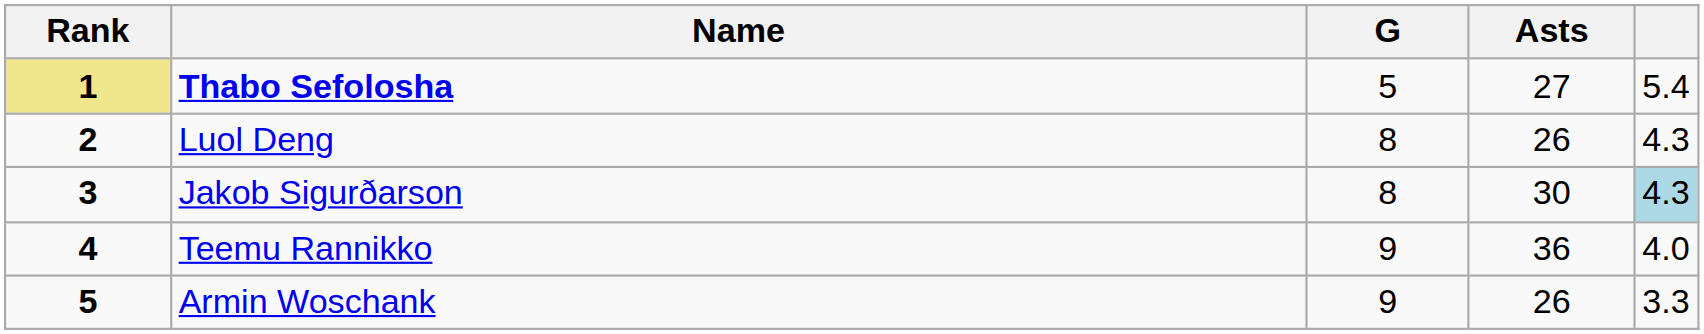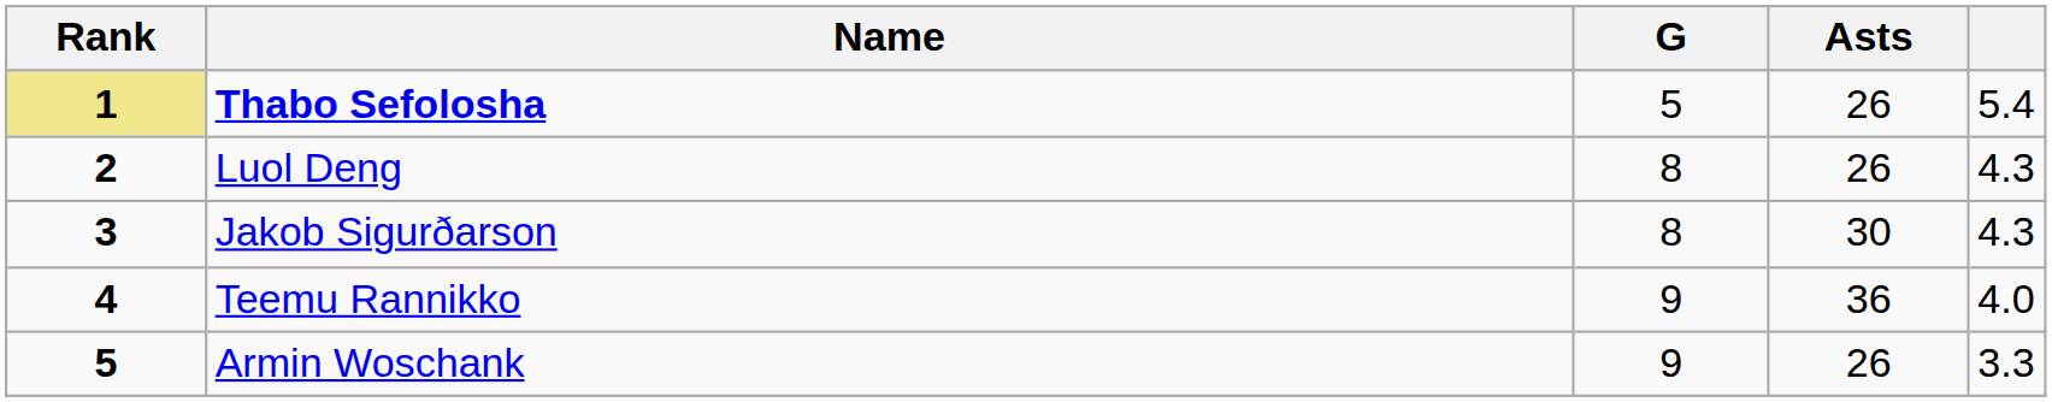 <table class="wikitable" style="width:90%;">
 <tr>
 <th style="width:10%;">Rank</th>
 <th style="width:70%;">Name</th>
 <th style="width:10%;">G</th>
 <th style="width:10%;">Asts</th>
 <th style="width:10%;"></th>
 </tr>
 <tr align=center>
 <td style="background: khaki;"><strong>1</strong></td>
 <td align=left><strong> <a href='#'>Thabo Sefolosha</a></strong></td>
 <td>5</td>
-<td>27</td>
+<td>26</td>
 <td>5.4</td>
 </tr>
 <tr align=center>
 <td><strong>2</strong></td>
 <td align=left> <a href='#'>Luol Deng</a></td>
 <td>8</td>
 <td>26</td>
 <td>4.3</td>
 </tr>
 <tr align=center>
 <td><strong>3</strong></td>
 <td align=left> <a href='#'>Jakob Sigurðarson</a></td>
 <td>8</td>
 <td>30</td>
-<td style="background: lightblue;">4.3</td>
+<td>4.3</td>
 </tr>
 <tr align=center>
 <td><strong>4</strong></td>
 <td align=left> <a href='#'>Teemu Rannikko</a></td>
 <td>9</td>
 <td>36</td>
 <td>4.0</td>
 </tr>
 <tr align=center>
 <td><strong>5</strong></td>
 <td align=left> <a href='#'>Armin Woschank</a></td>
 <td>9</td>
 <td>26</td>
 <td>3.3</td>
 </tr>
 </table>
